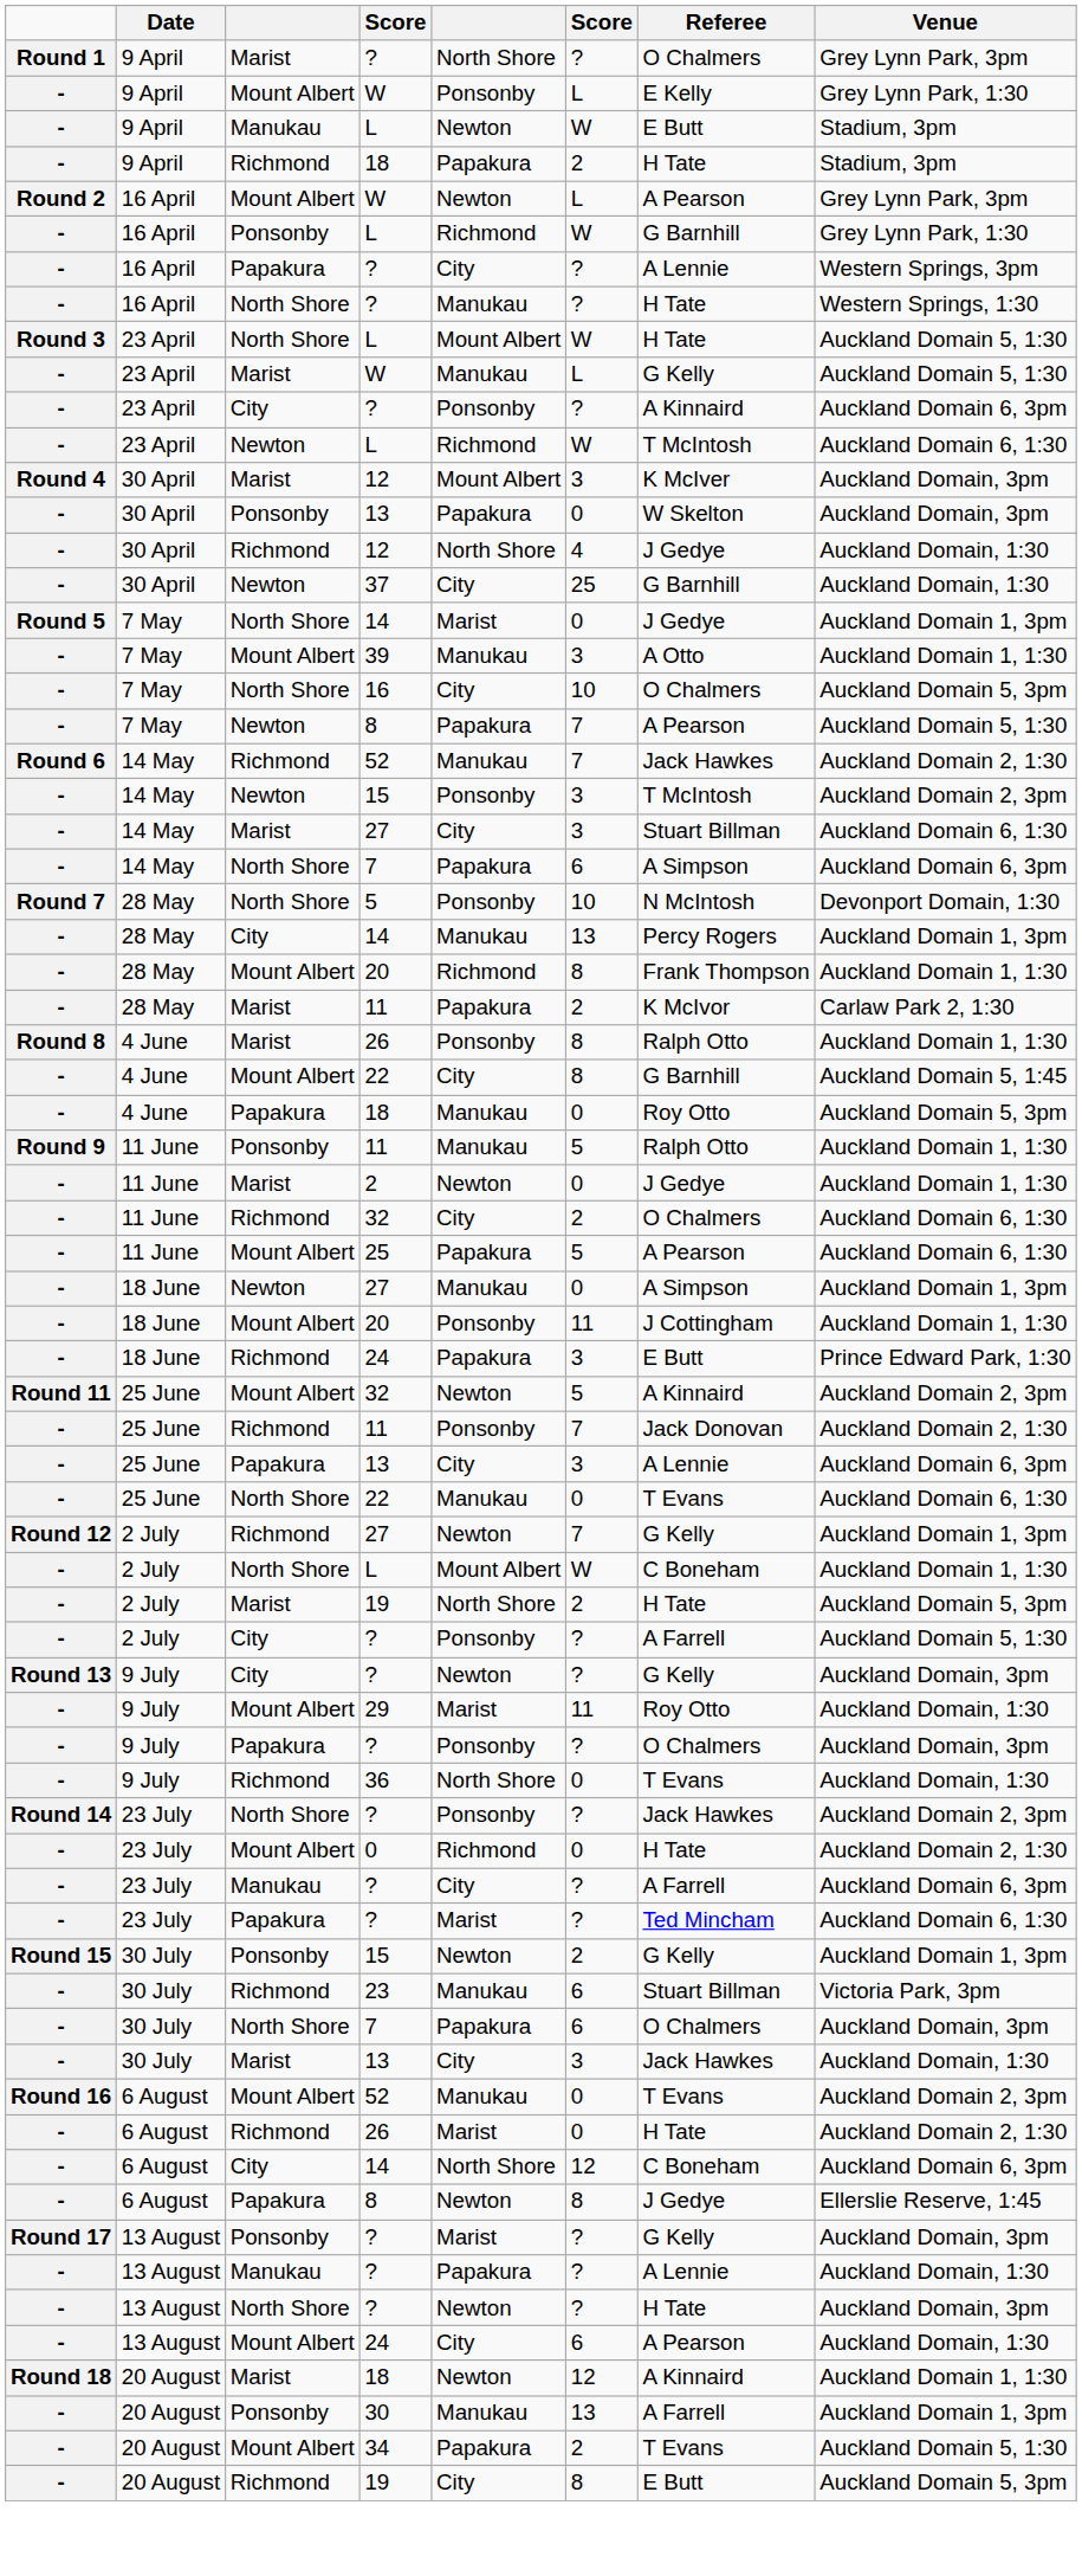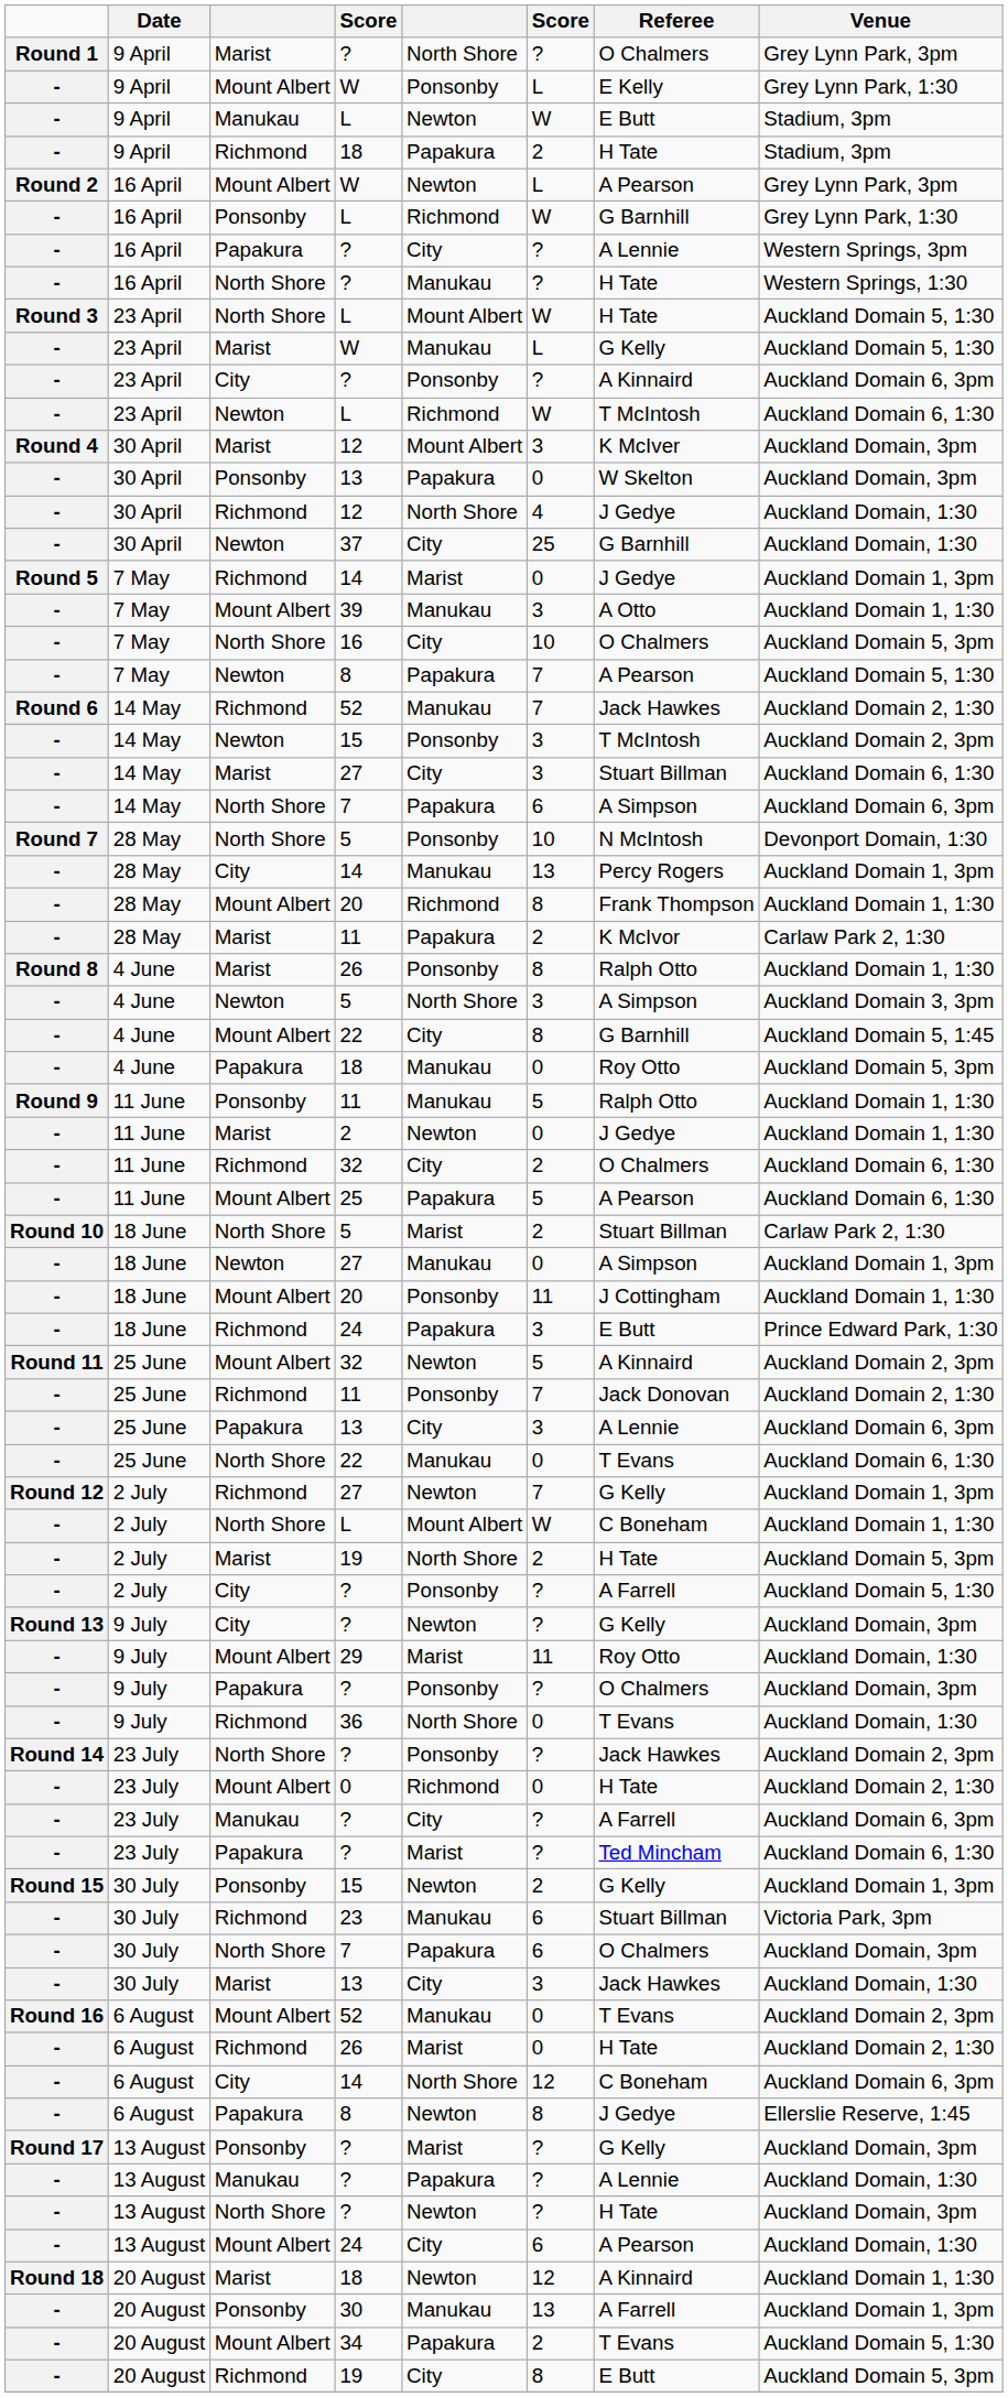 <table class="wikitable mw-collapsible">
 <tr>
 <td></td>
 <th scope="col">Date</th>
 <th scope="col"></th>
 <th scope="col">Score</th>
 <th scope="col"></th>
 <th scope="col">Score</th>
 <th scope="col">Referee</th>
 <th scope="col">Venue</th>
 </tr>
 <tr>
 <th scope="row">Round 1</th>
 <td>9 April </td>
 <td>Marist</td>
 <td>?</td>
 <td>North Shore</td>
 <td>?</td>
 <td>O Chalmers</td>
 <td>Grey Lynn Park, 3pm</td>
 </tr>
 <tr>
 <th scope="row">-</th>
 <td>9 April</td>
 <td>Mount Albert</td>
 <td>W</td>
 <td>Ponsonby</td>
 <td>L</td>
 <td>E Kelly</td>
 <td>Grey Lynn Park, 1:30</td>
 </tr>
 <tr>
 <th scope="row">-</th>
 <td>9 April</td>
 <td>Manukau</td>
 <td>L</td>
 <td>Newton</td>
 <td>W</td>
 <td>E Butt</td>
 <td>Stadium, 3pm</td>
 </tr>
 <tr>
 <th scope="row">-</th>
 <td>9 April</td>
 <td>Richmond</td>
 <td>18</td>
 <td>Papakura</td>
 <td>2</td>
 <td>H Tate</td>
 <td>Stadium, 3pm</td>
 </tr>
 <tr>
 <th scope="row">Round 2</th>
 <td>16 April</td>
 <td>Mount Albert</td>
 <td>W</td>
 <td>Newton</td>
 <td>L</td>
 <td>A Pearson</td>
 <td>Grey Lynn Park, 3pm</td>
 </tr>
 <tr>
 <th scope="row">-</th>
 <td>16 April</td>
 <td>Ponsonby</td>
 <td>L</td>
 <td>Richmond</td>
 <td>W</td>
 <td>G Barnhill</td>
 <td>Grey Lynn Park, 1:30</td>
 </tr>
 <tr>
 <th scope="row">-</th>
 <td>16 April</td>
 <td>Papakura</td>
 <td>?</td>
 <td>City</td>
 <td>?</td>
 <td>A Lennie</td>
 <td>Western Springs, 3pm</td>
 </tr>
 <tr>
 <th scope="row">-</th>
 <td>16 April</td>
 <td>North Shore</td>
 <td>?</td>
 <td>Manukau</td>
 <td>?</td>
 <td>H Tate</td>
 <td>Western Springs, 1:30</td>
 </tr>
 <tr>
 <th scope="row">Round 3</th>
 <td>23 April</td>
 <td>North Shore</td>
 <td>L</td>
 <td>Mount Albert</td>
 <td>W</td>
 <td>H Tate</td>
 <td>Auckland Domain 5, 1:30</td>
 </tr>
 <tr>
 <th scope="row">-</th>
 <td>23 April</td>
 <td>Marist</td>
 <td>W</td>
 <td>Manukau</td>
 <td>L</td>
 <td>G Kelly</td>
 <td>Auckland Domain 5, 1:30</td>
 </tr>
 <tr>
 <th scope="row">-</th>
 <td>23 April</td>
 <td>City</td>
 <td>?</td>
 <td>Ponsonby</td>
 <td>?</td>
 <td>A Kinnaird</td>
 <td>Auckland Domain 6, 3pm</td>
 </tr>
 <tr>
 <th scope="row">-</th>
 <td>23 April</td>
 <td>Newton</td>
 <td>L</td>
 <td>Richmond</td>
 <td>W</td>
 <td>T McIntosh</td>
 <td>Auckland Domain 6, 1:30</td>
 </tr>
 <tr>
 <th scope="row">Round 4</th>
 <td>30 April </td>
 <td>Marist</td>
 <td>12</td>
 <td>Mount Albert</td>
 <td>3</td>
 <td>K McIver</td>
 <td>Auckland Domain, 3pm</td>
 </tr>
 <tr>
 <th scope="row">-</th>
 <td>30 April</td>
 <td>Ponsonby</td>
 <td>13</td>
 <td>Papakura</td>
 <td>0</td>
 <td>W Skelton</td>
 <td>Auckland Domain, 3pm</td>
 </tr>
 <tr>
 <th scope="row">-</th>
 <td>30 April</td>
 <td>Richmond</td>
 <td>12</td>
 <td>North Shore</td>
 <td>4</td>
 <td>J Gedye</td>
 <td>Auckland Domain, 1:30</td>
 </tr>
 <tr>
 <th scope="row">-</th>
 <td>30 April</td>
 <td>Newton</td>
 <td>37</td>
 <td>City</td>
 <td>25</td>
 <td>G Barnhill</td>
 <td>Auckland Domain, 1:30</td>
 </tr>
 <tr>
 <th scope="row">Round 5</th>
 <td>7 May </td>
-<td>North Shore</td>
+<td>Richmond</td>
 <td>14</td>
 <td>Marist</td>
 <td>0</td>
 <td>J Gedye</td>
 <td>Auckland Domain 1, 3pm</td>
 </tr>
 <tr>
 <th scope="row">-</th>
 <td>7 May</td>
 <td>Mount Albert</td>
 <td>39</td>
 <td>Manukau</td>
 <td>3</td>
 <td>A Otto</td>
 <td>Auckland Domain 1, 1:30</td>
 </tr>
 <tr>
 <th scope="row">-</th>
 <td>7 May</td>
 <td>North Shore</td>
 <td>16</td>
 <td>City</td>
 <td>10</td>
 <td>O Chalmers</td>
 <td>Auckland Domain 5, 3pm</td>
 </tr>
 <tr>
 <th scope="row">-</th>
 <td>7 May</td>
 <td>Newton</td>
 <td>8</td>
 <td>Papakura</td>
 <td>7</td>
 <td>A Pearson</td>
 <td>Auckland Domain 5, 1:30</td>
 </tr>
 <tr>
 <th scope="row">Round 6</th>
 <td>14 May </td>
 <td>Richmond</td>
 <td>52</td>
 <td>Manukau</td>
 <td>7</td>
 <td>Jack Hawkes</td>
 <td>Auckland Domain 2, 1:30</td>
 </tr>
 <tr>
 <th scope="row">-</th>
 <td>14 May</td>
 <td>Newton</td>
 <td>15</td>
 <td>Ponsonby</td>
 <td>3</td>
 <td>T McIntosh</td>
 <td>Auckland Domain 2, 3pm</td>
 </tr>
 <tr>
 <th scope="row">-</th>
 <td>14 May</td>
 <td>Marist</td>
 <td>27</td>
 <td>City</td>
 <td>3</td>
 <td>Stuart Billman</td>
 <td>Auckland Domain 6, 1:30</td>
 </tr>
 <tr>
 <th scope="row">-</th>
 <td>14 May</td>
 <td>North Shore</td>
 <td>7</td>
 <td>Papakura</td>
 <td>6</td>
 <td>A Simpson</td>
 <td>Auckland Domain 6, 3pm</td>
 </tr>
 <tr>
 <th scope="row">Round 7</th>
 <td>28 May </td>
 <td>North Shore</td>
 <td>5</td>
 <td>Ponsonby</td>
 <td>10</td>
 <td>N McIntosh</td>
 <td>Devonport Domain, 1:30</td>
 </tr>
 <tr>
 <th scope="row">-</th>
 <td>28 May</td>
 <td>City</td>
 <td>14</td>
 <td>Manukau</td>
 <td>13</td>
 <td>Percy Rogers</td>
 <td>Auckland Domain 1, 3pm</td>
 </tr>
 <tr>
 <th scope="row">-</th>
 <td>28 May</td>
 <td>Mount Albert</td>
 <td>20</td>
 <td>Richmond</td>
 <td>8</td>
 <td>Frank Thompson</td>
 <td>Auckland Domain 1, 1:30</td>
 </tr>
 <tr>
 <th scope="row">-</th>
 <td>28 May</td>
 <td>Marist</td>
 <td>11</td>
 <td>Papakura</td>
 <td>2</td>
 <td>K McIvor</td>
 <td>Carlaw Park 2, 1:30</td>
 </tr>
 <tr>
 <th scope="row">Round 8</th>
 <td>4 June </td>
 <td>Marist</td>
 <td>26</td>
 <td>Ponsonby</td>
 <td>8</td>
 <td>Ralph Otto</td>
 <td>Auckland Domain 1, 1:30</td>
 </tr>
 <tr>
 <th scope="row">-</th>
 <td>4 June</td>
+<td>Newton</td>
+<td>5</td>
+<td>North Shore</td>
+<td>3</td>
+<td>A Simpson</td>
+<td>Auckland Domain 3, 3pm</td>
+</tr>
+<tr>
+<th scope="row">-</th>
+<td>4 June</td>
 <td>Mount Albert</td>
 <td>22</td>
 <td>City</td>
 <td>8</td>
 <td>G Barnhill</td>
 <td>Auckland Domain 5, 1:45</td>
 </tr>
 <tr>
 <th scope="row">-</th>
 <td>4 June</td>
 <td>Papakura</td>
 <td>18</td>
 <td>Manukau</td>
 <td>0</td>
 <td>Roy Otto</td>
 <td>Auckland Domain 5, 3pm</td>
 </tr>
 <tr>
 <th scope="row">Round 9</th>
 <td>11 June </td>
 <td>Ponsonby</td>
 <td>11</td>
 <td>Manukau</td>
 <td>5</td>
 <td>Ralph Otto</td>
 <td>Auckland Domain 1, 1:30</td>
 </tr>
 <tr>
 <th scope="row">-</th>
 <td>11 June</td>
 <td>Marist</td>
 <td>2</td>
 <td>Newton</td>
 <td>0</td>
 <td>J Gedye</td>
 <td>Auckland Domain 1, 1:30</td>
 </tr>
 <tr>
 <th scope="row">-</th>
 <td>11 June</td>
 <td>Richmond</td>
 <td>32</td>
 <td>City</td>
 <td>2</td>
 <td>O Chalmers</td>
 <td>Auckland Domain 6, 1:30</td>
 </tr>
 <tr>
 <th scope="row">-</th>
 <td>11 June</td>
 <td>Mount Albert</td>
 <td>25</td>
 <td>Papakura</td>
 <td>5</td>
 <td>A Pearson</td>
 <td>Auckland Domain 6, 1:30</td>
+</tr>
+<tr>
+<th scope="row">Round 10</th>
+<td>18 June </td>
+<td>North Shore</td>
+<td>5</td>
+<td>Marist</td>
+<td>2</td>
+<td>Stuart Billman</td>
+<td>Carlaw Park 2, 1:30</td>
 </tr>
 <tr>
 <th scope="row">-</th>
 <td>18 June</td>
 <td>Newton</td>
 <td>27</td>
 <td>Manukau</td>
 <td>0</td>
 <td>A Simpson</td>
 <td>Auckland Domain 1, 3pm</td>
 </tr>
 <tr>
 <th scope="row">-</th>
 <td>18 June</td>
 <td>Mount Albert</td>
 <td>20</td>
 <td>Ponsonby</td>
 <td>11</td>
 <td>J Cottingham</td>
 <td>Auckland Domain 1, 1:30</td>
 </tr>
 <tr>
 <th scope="row">-</th>
 <td>18 June</td>
 <td>Richmond</td>
 <td>24</td>
 <td>Papakura</td>
 <td>3</td>
 <td>E Butt</td>
 <td>Prince Edward Park, 1:30</td>
 </tr>
 <tr>
 <th scope="row">Round 11</th>
 <td>25 June </td>
 <td>Mount Albert</td>
 <td>32</td>
 <td>Newton</td>
 <td>5</td>
 <td>A Kinnaird</td>
 <td>Auckland Domain 2, 3pm</td>
 </tr>
 <tr>
 <th scope="row">-</th>
 <td>25 June</td>
 <td>Richmond</td>
 <td>11</td>
 <td>Ponsonby</td>
 <td>7</td>
 <td>Jack Donovan</td>
 <td>Auckland Domain 2, 1:30</td>
 </tr>
 <tr>
 <th scope="row">-</th>
 <td>25 June</td>
 <td>Papakura</td>
 <td>13</td>
 <td>City</td>
 <td>3</td>
 <td>A Lennie</td>
 <td>Auckland Domain 6, 3pm</td>
 </tr>
 <tr>
 <th scope="row">-</th>
 <td>25 June</td>
 <td>North Shore</td>
 <td>22</td>
 <td>Manukau</td>
 <td>0</td>
 <td>T Evans</td>
 <td>Auckland Domain 6, 1:30</td>
 </tr>
 <tr>
 <th scope="row">Round 12</th>
 <td>2 July </td>
 <td>Richmond</td>
 <td>27</td>
 <td>Newton</td>
 <td>7</td>
 <td>G Kelly</td>
 <td>Auckland Domain 1, 3pm</td>
 </tr>
 <tr>
 <th scope="row">-</th>
 <td>2 July</td>
 <td>North Shore</td>
 <td>L</td>
 <td>Mount Albert</td>
 <td>W</td>
 <td>C Boneham</td>
 <td>Auckland Domain 1, 1:30</td>
 </tr>
 <tr>
 <th scope="row">-</th>
 <td>2 July</td>
 <td>Marist</td>
 <td>19</td>
 <td>North Shore</td>
 <td>2</td>
 <td>H Tate</td>
 <td>Auckland Domain 5, 3pm</td>
 </tr>
 <tr>
 <th scope="row">-</th>
 <td>2 July</td>
 <td>City</td>
 <td>?</td>
 <td>Ponsonby</td>
 <td>?</td>
 <td>A Farrell</td>
 <td>Auckland Domain 5, 1:30</td>
 </tr>
 <tr>
 <th scope="row">Round 13</th>
 <td>9 July </td>
 <td>City</td>
 <td>?</td>
 <td>Newton</td>
 <td>?</td>
 <td>G Kelly</td>
 <td>Auckland Domain, 3pm</td>
 </tr>
 <tr>
 <th scope="row">-</th>
 <td>9 July</td>
 <td>Mount Albert</td>
 <td>29</td>
 <td>Marist</td>
 <td>11</td>
 <td>Roy Otto</td>
 <td>Auckland Domain, 1:30</td>
 </tr>
 <tr>
 <th scope="row">-</th>
 <td>9 July</td>
 <td>Papakura</td>
 <td>?</td>
 <td>Ponsonby</td>
 <td>?</td>
 <td>O Chalmers</td>
 <td>Auckland Domain, 3pm</td>
 </tr>
 <tr>
 <th scope="row">-</th>
 <td>9 July</td>
 <td>Richmond</td>
 <td>36</td>
 <td>North Shore</td>
 <td>0</td>
 <td>T Evans</td>
 <td>Auckland Domain, 1:30</td>
 </tr>
 <tr>
 <th scope="row">Round 14</th>
 <td>23 July </td>
 <td>North Shore</td>
 <td>?</td>
 <td>Ponsonby</td>
 <td>?</td>
 <td>Jack Hawkes</td>
 <td>Auckland Domain 2, 3pm</td>
 </tr>
 <tr>
 <th scope="row">-</th>
 <td>23 July</td>
 <td>Mount Albert</td>
 <td>0</td>
 <td>Richmond</td>
 <td>0</td>
 <td>H Tate</td>
 <td>Auckland Domain 2, 1:30</td>
 </tr>
 <tr>
 <th scope="row">-</th>
 <td>23 July</td>
 <td>Manukau</td>
 <td>?</td>
 <td>City</td>
 <td>?</td>
 <td>A Farrell</td>
 <td>Auckland Domain 6, 3pm</td>
 </tr>
 <tr>
 <th scope="row">-</th>
 <td>23 July</td>
 <td>Papakura</td>
 <td>?</td>
 <td>Marist</td>
 <td>?</td>
 <td><a href='#'>Ted Mincham</a></td>
 <td>Auckland Domain 6, 1:30</td>
 </tr>
 <tr>
 <th scope="row">Round 15</th>
 <td>30 July </td>
 <td>Ponsonby</td>
 <td>15</td>
 <td>Newton</td>
 <td>2</td>
 <td>G Kelly</td>
 <td>Auckland Domain 1, 3pm</td>
 </tr>
 <tr>
 <th scope="row">-</th>
 <td>30 July</td>
 <td>Richmond</td>
 <td>23</td>
 <td>Manukau</td>
 <td>6</td>
 <td>Stuart Billman</td>
 <td>Victoria Park, 3pm</td>
 </tr>
 <tr>
 <th scope="row">-</th>
 <td>30 July</td>
 <td>North Shore</td>
 <td>7</td>
 <td>Papakura</td>
 <td>6</td>
 <td>O Chalmers</td>
 <td>Auckland Domain, 3pm</td>
 </tr>
 <tr>
 <th scope="row">-</th>
 <td>30 July</td>
 <td>Marist</td>
 <td>13</td>
 <td>City</td>
 <td>3</td>
 <td>Jack Hawkes</td>
 <td>Auckland Domain, 1:30</td>
 </tr>
 <tr>
 <th scope="row">Round 16</th>
 <td>6 August </td>
 <td>Mount Albert</td>
 <td>52</td>
 <td>Manukau</td>
 <td>0</td>
 <td>T Evans</td>
 <td>Auckland Domain 2, 3pm</td>
 </tr>
 <tr>
 <th scope="row">-</th>
 <td>6 August</td>
 <td>Richmond</td>
 <td>26</td>
 <td>Marist</td>
 <td>0</td>
 <td>H Tate</td>
 <td>Auckland Domain 2, 1:30</td>
 </tr>
 <tr>
 <th scope="row">-</th>
 <td>6 August</td>
 <td>City</td>
 <td>14</td>
 <td>North Shore</td>
 <td>12</td>
 <td>C Boneham</td>
 <td>Auckland Domain 6, 3pm</td>
 </tr>
 <tr>
 <th scope="row">-</th>
 <td>6 August</td>
 <td>Papakura</td>
 <td>8</td>
 <td>Newton</td>
 <td>8</td>
 <td>J Gedye</td>
 <td>Ellerslie Reserve, 1:45</td>
 </tr>
 <tr>
 <th scope="row">Round 17</th>
 <td>13 August </td>
 <td>Ponsonby</td>
 <td>?</td>
 <td>Marist</td>
 <td>?</td>
 <td>G Kelly</td>
 <td>Auckland Domain, 3pm</td>
 </tr>
 <tr>
 <th scope="row">-</th>
 <td>13 August</td>
 <td>Manukau</td>
 <td>?</td>
 <td>Papakura</td>
 <td>?</td>
 <td>A Lennie</td>
 <td>Auckland Domain, 1:30</td>
 </tr>
 <tr>
 <th scope="row">-</th>
 <td>13 August</td>
 <td>North Shore</td>
 <td>?</td>
 <td>Newton</td>
 <td>?</td>
 <td>H Tate</td>
 <td>Auckland Domain, 3pm</td>
 </tr>
 <tr>
 <th scope="row">-</th>
 <td>13 August</td>
 <td>Mount Albert</td>
 <td>24</td>
 <td>City</td>
 <td>6</td>
 <td>A Pearson</td>
 <td>Auckland Domain, 1:30</td>
 </tr>
 <tr>
 <th scope="row">Round 18</th>
 <td>20 August </td>
 <td>Marist</td>
 <td>18</td>
 <td>Newton</td>
 <td>12</td>
 <td>A Kinnaird</td>
 <td>Auckland Domain 1, 1:30</td>
 </tr>
 <tr>
 <th scope="row">-</th>
 <td>20 August</td>
 <td>Ponsonby</td>
 <td>30</td>
 <td>Manukau</td>
 <td>13</td>
 <td>A Farrell</td>
 <td>Auckland Domain 1, 3pm</td>
 </tr>
 <tr>
 <th scope="row">-</th>
 <td>20 August</td>
 <td>Mount Albert</td>
 <td>34</td>
 <td>Papakura</td>
 <td>2</td>
 <td>T Evans</td>
 <td>Auckland Domain 5, 1:30</td>
 </tr>
 <tr>
 <th scope="row">-</th>
 <td>20 August</td>
 <td>Richmond</td>
 <td>19</td>
 <td>City</td>
 <td>8</td>
 <td>E Butt</td>
 <td>Auckland Domain 5, 3pm</td>
 </tr>
 <tr>
 </tr>
 </table>
